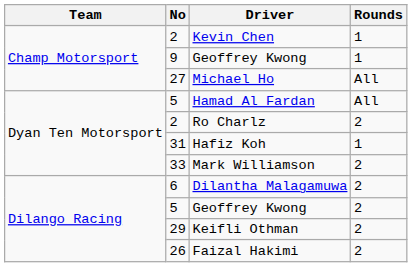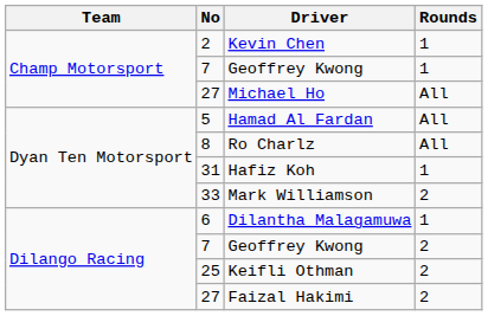 <table class="wikitable" style="font-size: 85%;">
 <tr>
 <th>Team</th>
 <th>No</th>
 <th>Driver</th>
 <th>Rounds</th>
 </tr>
 <tr>
 <td rowspan=3> <a href='#'>Champ Motorsport</a></td>
 <td>2</td>
 <td> <a href='#'>Kevin Chen</a></td>
 <td>1</td>
 </tr>
 <tr>
-<td>9</td>
+<td>7</td>
 <td> Geoffrey Kwong</td>
 <td>1</td>
 </tr>
 <tr>
 <td>27</td>
 <td> <a href='#'>Michael Ho</a></td>
 <td>All</td>
 </tr>
 <tr>
 <td rowspan=4> Dyan Ten Motorsport</td>
 <td>5</td>
 <td> <a href='#'>Hamad Al Fardan</a></td>
 <td>All</td>
 </tr>
 <tr>
-<td>2</td>
+<td>8</td>
 <td> Ro Charlz</td>
-<td>2</td>
+<td>All</td>
 </tr>
 <tr>
 <td>31</td>
 <td> Hafiz Koh</td>
 <td>1</td>
 </tr>
 <tr>
 <td>33</td>
 <td> Mark Williamson</td>
 <td>2</td>
 </tr>
 <tr>
 <td rowspan=4> <a href='#'>Dilango Racing</a></td>
 <td>6</td>
 <td> <a href='#'>Dilantha Malagamuwa</a></td>
-<td>2</td>
+<td>1</td>
 </tr>
 <tr>
-<td>5</td>
+<td>7</td>
 <td> Geoffrey Kwong</td>
 <td>2</td>
 </tr>
 <tr>
-<td>29</td>
+<td>25</td>
 <td> Keifli Othman</td>
 <td>2</td>
 </tr>
 <tr>
-<td>26</td>
+<td>27</td>
 <td> Faizal Hakimi</td>
 <td>2</td>
 </tr>
 </table>
